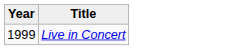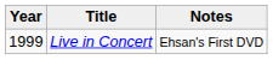 <table class="wikitable">
 <tr>
 <th style="background:#efefef;">Year</th>
 <th style="background:#efefef;">Title</th>
+<th style="background:#efefef;">Notes</th>
 </tr>
 <tr>
 <td>1999</td>
 <td><em><a href='#'>Live in Concert</a></em></td>
+<td><small>Ehsan's First DVD</small></td>
 </tr>
 </table>
